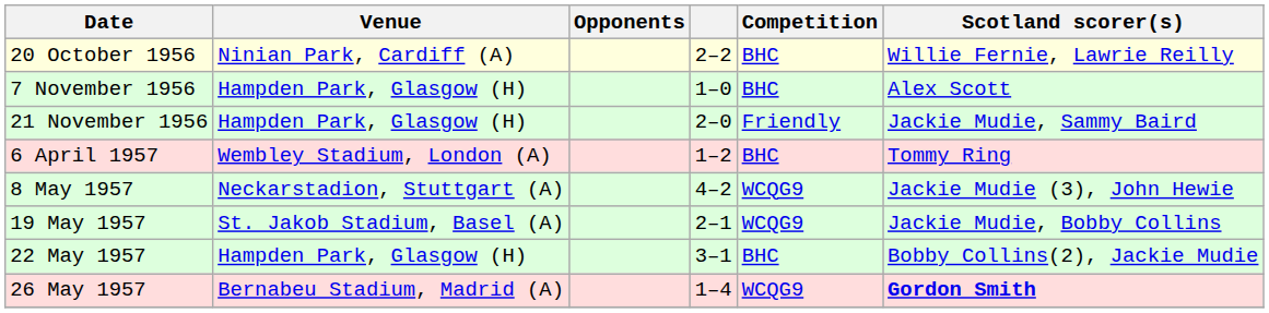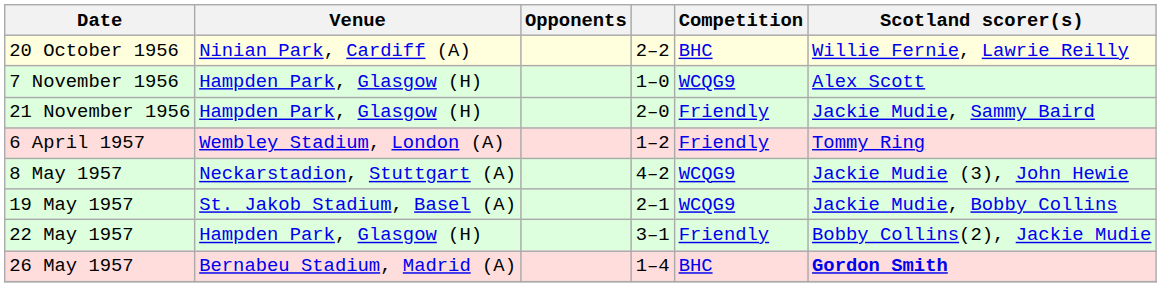 <table class="wikitable">
 <tr>
 <th>Date</th>
 <th>Venue</th>
 <th>Opponents</th>
 <th></th>
 <th>Competition</th>
 <th>Scotland scorer(s)</th>
 </tr>
 <tr bgcolor=#ffffdd>
 <td>20 October 1956</td>
 <td><a href='#'>Ninian Park</a>, <a href='#'>Cardiff</a> (A)</td>
 <td></td>
 <td align=center>2–2</td>
 <td><a href='#'>BHC</a></td>
 <td><a href='#'>Willie Fernie</a>, <a href='#'>Lawrie Reilly</a></td>
 </tr>
 <tr bgcolor=#ddffdd>
 <td>7 November 1956</td>
 <td><a href='#'>Hampden Park</a>, <a href='#'>Glasgow</a> (H)</td>
 <td></td>
 <td align=center>1–0</td>
-<td><a href='#'>BHC</a></td>
+<td><a href='#'>WCQG9</a></td>
 <td><a href='#'>Alex Scott</a></td>
 </tr>
 <tr bgcolor=#ddffdd>
 <td>21 November 1956</td>
 <td><a href='#'>Hampden Park</a>, <a href='#'>Glasgow</a> (H)</td>
 <td></td>
 <td align=center>2–0</td>
 <td><a href='#'>Friendly</a></td>
 <td><a href='#'>Jackie Mudie</a>, <a href='#'>Sammy Baird</a></td>
 </tr>
 <tr bgcolor=#ffdddd>
 <td>6 April 1957</td>
 <td><a href='#'>Wembley Stadium</a>, <a href='#'>London</a> (A)</td>
 <td></td>
 <td align=center>1–2</td>
-<td><a href='#'>BHC</a></td>
+<td><a href='#'>Friendly</a></td>
 <td><a href='#'>Tommy Ring</a></td>
 </tr>
 <tr bgcolor=#ddffdd>
 <td>8 May 1957</td>
 <td><a href='#'>Neckarstadion</a>, <a href='#'>Stuttgart</a> (A)</td>
 <td></td>
 <td align=center>4–2</td>
 <td><a href='#'>WCQG9</a></td>
 <td><a href='#'>Jackie Mudie</a> (3), <a href='#'>John Hewie</a></td>
 </tr>
 <tr bgcolor=#ddffdd>
 <td>19 May 1957</td>
 <td><a href='#'>St. Jakob Stadium</a>, <a href='#'>Basel</a> (A)</td>
 <td></td>
 <td align=center>2–1</td>
 <td><a href='#'>WCQG9</a></td>
 <td><a href='#'>Jackie Mudie</a>, <a href='#'>Bobby Collins</a></td>
 </tr>
 <tr bgcolor=#ddffdd>
 <td>22 May 1957</td>
 <td><a href='#'>Hampden Park</a>, <a href='#'>Glasgow</a> (H)</td>
 <td></td>
 <td align=center>3–1</td>
-<td><a href='#'>BHC</a></td>
+<td><a href='#'>Friendly</a></td>
 <td><a href='#'>Bobby Collins</a>(2), <a href='#'>Jackie Mudie</a></td>
 </tr>
 <tr bgcolor=#ffdddd>
 <td>26 May 1957</td>
 <td><a href='#'>Bernabeu Stadium</a>, <a href='#'>Madrid</a> (A)</td>
 <td></td>
 <td align=center>1–4</td>
-<td><a href='#'>WCQG9</a></td>
+<td><a href='#'>BHC</a></td>
 <td><strong><a href='#'>Gordon Smith</a></strong></td>
 </tr>
 <tr>
 </tr>
 </table>
